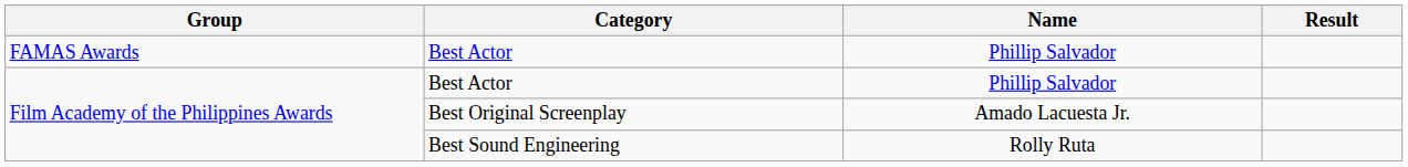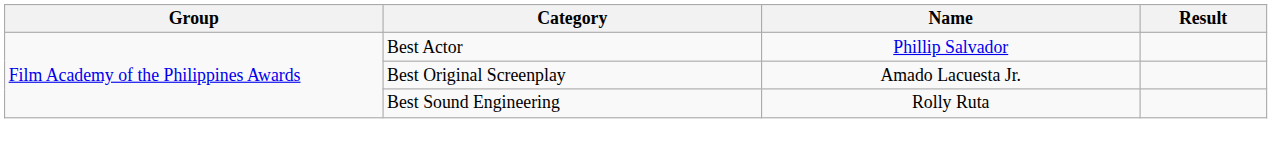 <table | width="90%" class="wikitable sortable">
 <tr>
 <th width="30%">Group</th>
 <th width="30%">Category</th>
 <th width="30%">Name</th>
 <th width="10%">Result</th>
-</tr>
-<tr>
-<td rowspan="1" align="left"><a href='#'>FAMAS Awards</a></td>
-<td><a href='#'>Best Actor</a></td>
-<td align="center"><a href='#'>Phillip Salvador</a></td>
-<td></td>
 </tr>
 <tr>
 <td rowspan="3" align="left"><a href='#'>Film Academy of the Philippines Awards</a></td>
 <td>Best Actor</td>
 <td align="center"><a href='#'>Phillip Salvador</a></td>
 <td></td>
 </tr>
 <tr>
 <td>Best Original Screenplay</td>
 <td align="center">Amado Lacuesta Jr.</td>
 <td></td>
 </tr>
 <tr>
 <td>Best Sound Engineering</td>
 <td align="center">Rolly Ruta</td>
 <td></td>
 </tr>
 </table>
